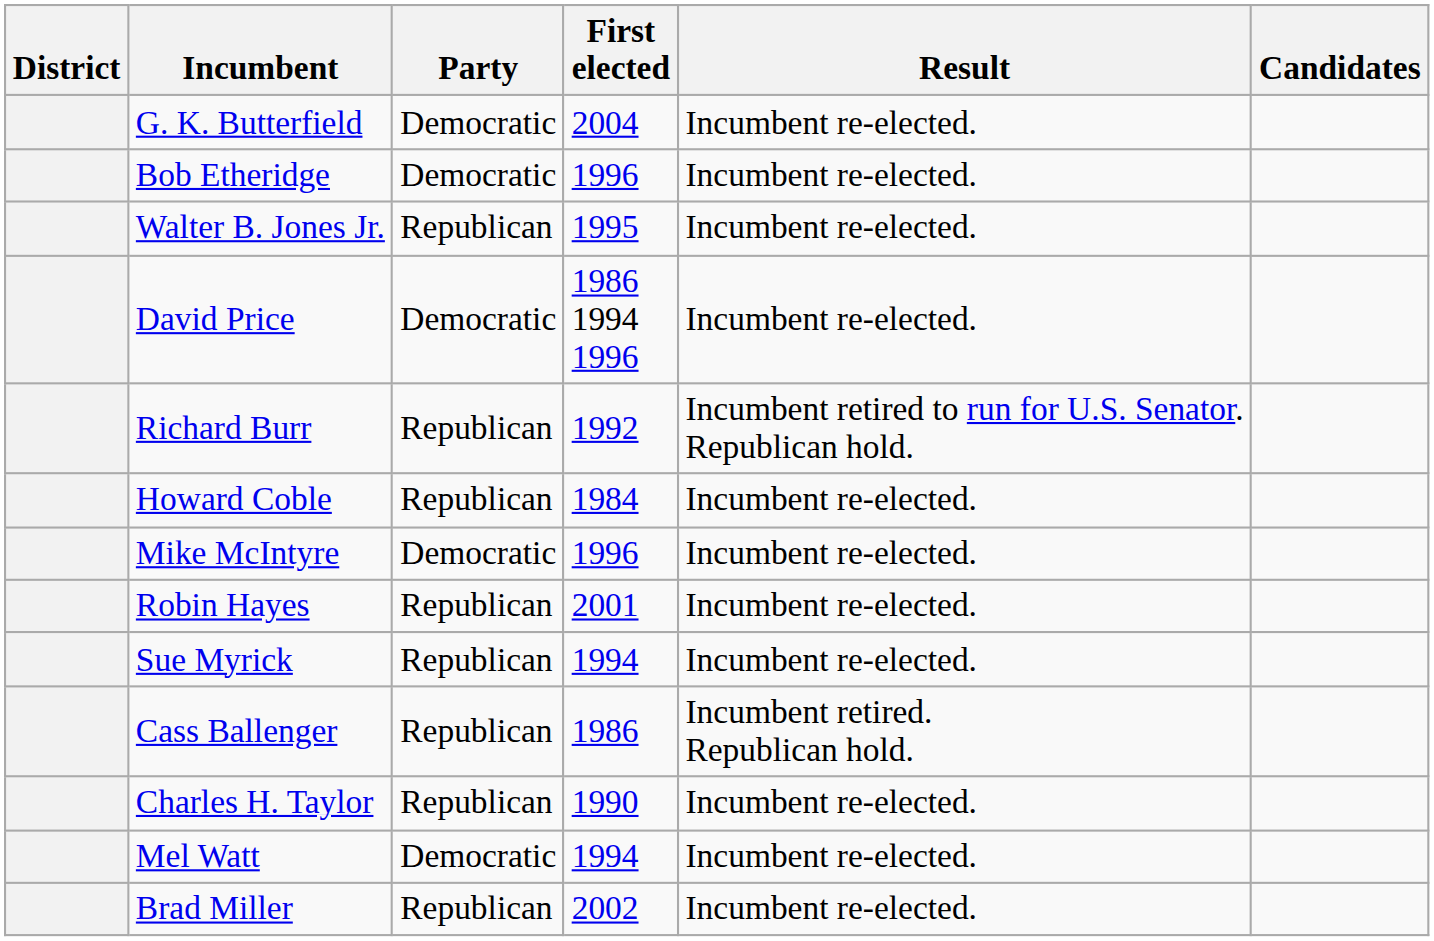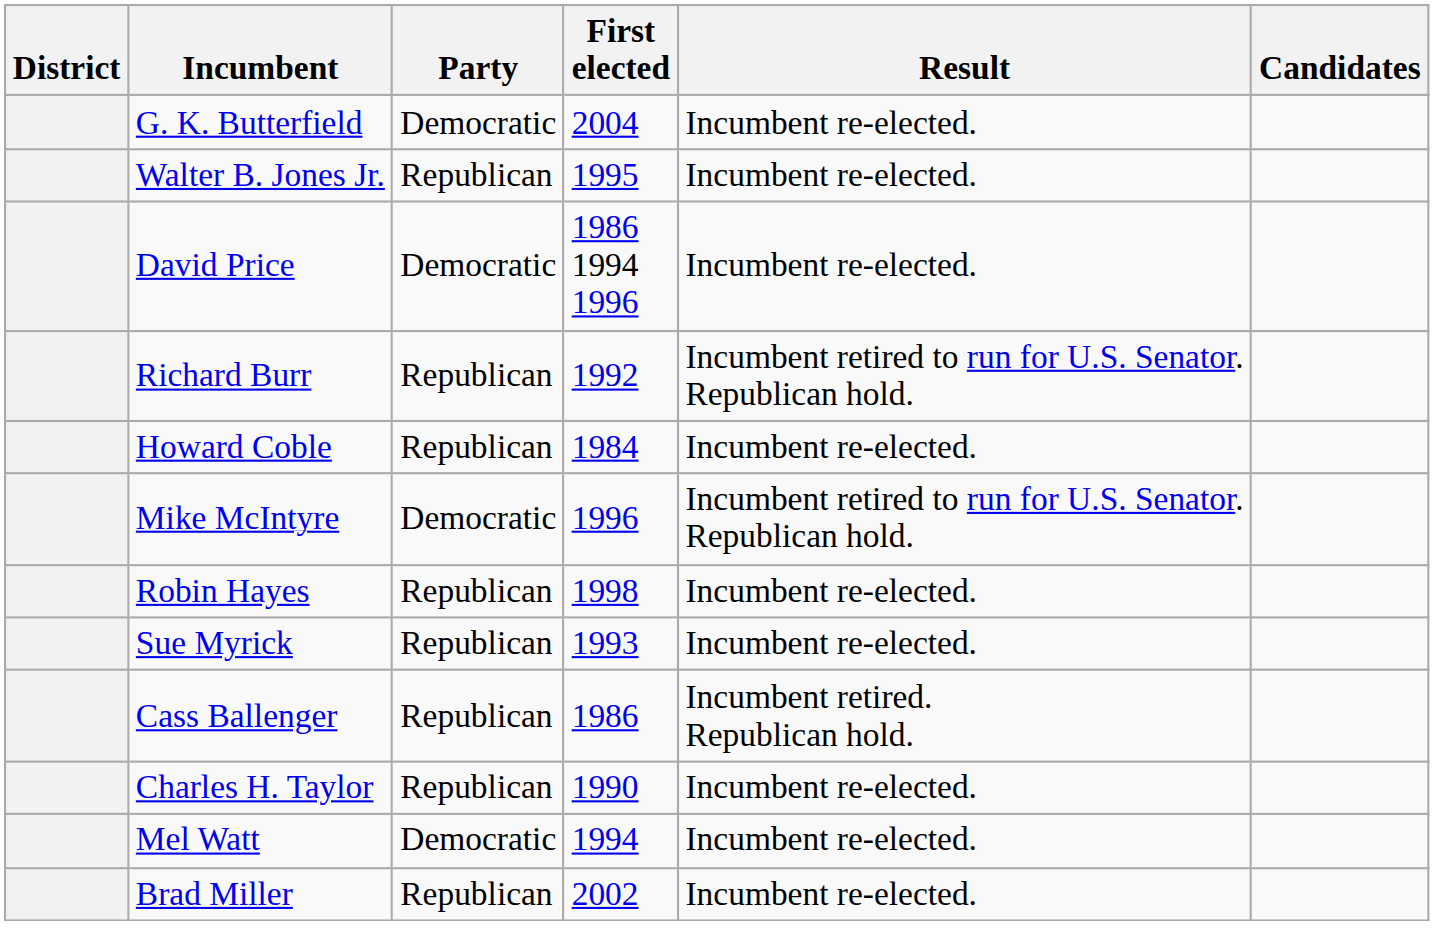 <table class=wikitable>
 <tr valign=bottom>
 <th>District</th>
 <th>Incumbent</th>
 <th>Party</th>
 <th>First<br>elected</th>
 <th>Result</th>
 <th>Candidates</th>
 </tr>
 <tr>
 <th></th>
 <td><a href='#'>G. K. Butterfield</a></td>
 <td>Democratic</td>
 <td><a href='#'>2004</a></td>
-<td>Incumbent re-elected.</td>
-<td nowrap></td>
-</tr>
-<tr>
-<th></th>
-<td><a href='#'>Bob Etheridge</a></td>
-<td>Democratic</td>
-<td><a href='#'>1996</a></td>
 <td>Incumbent re-elected.</td>
 <td nowrap></td>
 </tr>
 <tr>
 <th></th>
 <td><a href='#'>Walter B. Jones Jr.</a></td>
 <td>Republican</td>
 <td><a href='#'>1995</a></td>
 <td>Incumbent re-elected.</td>
 <td nowrap></td>
 </tr>
 <tr>
 <th></th>
 <td><a href='#'>David Price</a></td>
 <td>Democratic</td>
 <td><a href='#'>1986</a><br>1994 <br><a href='#'>1996</a></td>
 <td>Incumbent re-elected.</td>
 <td nowrap></td>
 </tr>
 <tr>
 <th></th>
 <td><a href='#'>Richard Burr</a></td>
 <td>Republican</td>
 <td><a href='#'>1992</a></td>
 <td>Incumbent retired to <a href='#'>run for U.S. Senator</a>.<br>Republican hold.</td>
 <td nowrap></td>
 </tr>
 <tr>
 <th></th>
 <td><a href='#'>Howard Coble</a></td>
 <td>Republican</td>
 <td><a href='#'>1984</a></td>
 <td>Incumbent re-elected.</td>
 <td nowrap></td>
 </tr>
 <tr>
 <th></th>
 <td><a href='#'>Mike McIntyre</a></td>
 <td>Democratic</td>
 <td><a href='#'>1996</a></td>
-<td>Incumbent re-elected.</td>
+<td>Incumbent retired to <a href='#'>run for U.S. Senator</a>.<br>Republican hold.</td>
 <td nowrap></td>
 </tr>
 <tr>
 <th></th>
 <td><a href='#'>Robin Hayes</a></td>
 <td>Republican</td>
-<td><a href='#'>2001</a></td>
+<td><a href='#'>1998</a></td>
 <td>Incumbent re-elected.</td>
 <td nowrap></td>
 </tr>
 <tr>
 <th></th>
 <td><a href='#'>Sue Myrick</a></td>
 <td>Republican</td>
-<td><a href='#'>1994</a></td>
+<td><a href='#'>1993</a></td>
 <td>Incumbent re-elected.</td>
 <td nowrap></td>
 </tr>
 <tr>
 <th></th>
 <td><a href='#'>Cass Ballenger</a></td>
 <td>Republican</td>
 <td><a href='#'>1986</a></td>
 <td>Incumbent retired.<br>Republican hold.</td>
 <td nowrap></td>
 </tr>
 <tr>
 <th></th>
 <td><a href='#'>Charles H. Taylor</a></td>
 <td>Republican</td>
 <td><a href='#'>1990</a></td>
 <td>Incumbent re-elected.</td>
 <td nowrap></td>
 </tr>
 <tr>
 <th></th>
 <td><a href='#'>Mel Watt</a></td>
 <td>Democratic</td>
 <td><a href='#'>1994</a></td>
 <td>Incumbent re-elected.</td>
 <td nowrap></td>
 </tr>
 <tr>
 <th></th>
 <td><a href='#'>Brad Miller</a></td>
 <td>Republican</td>
 <td><a href='#'>2002</a></td>
 <td>Incumbent re-elected.</td>
 <td nowrap></td>
 </tr>
 </table>
